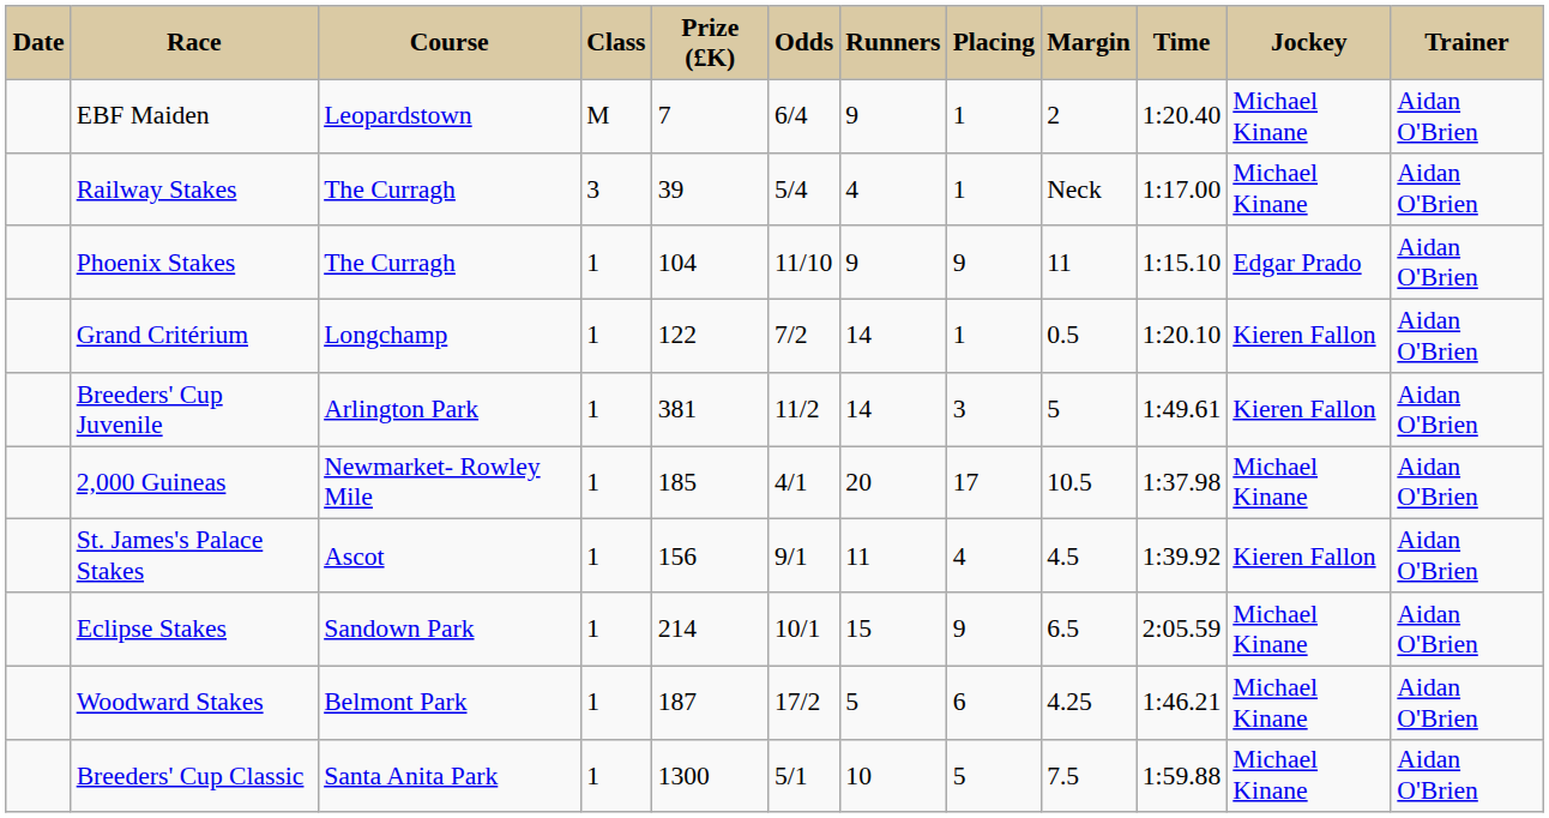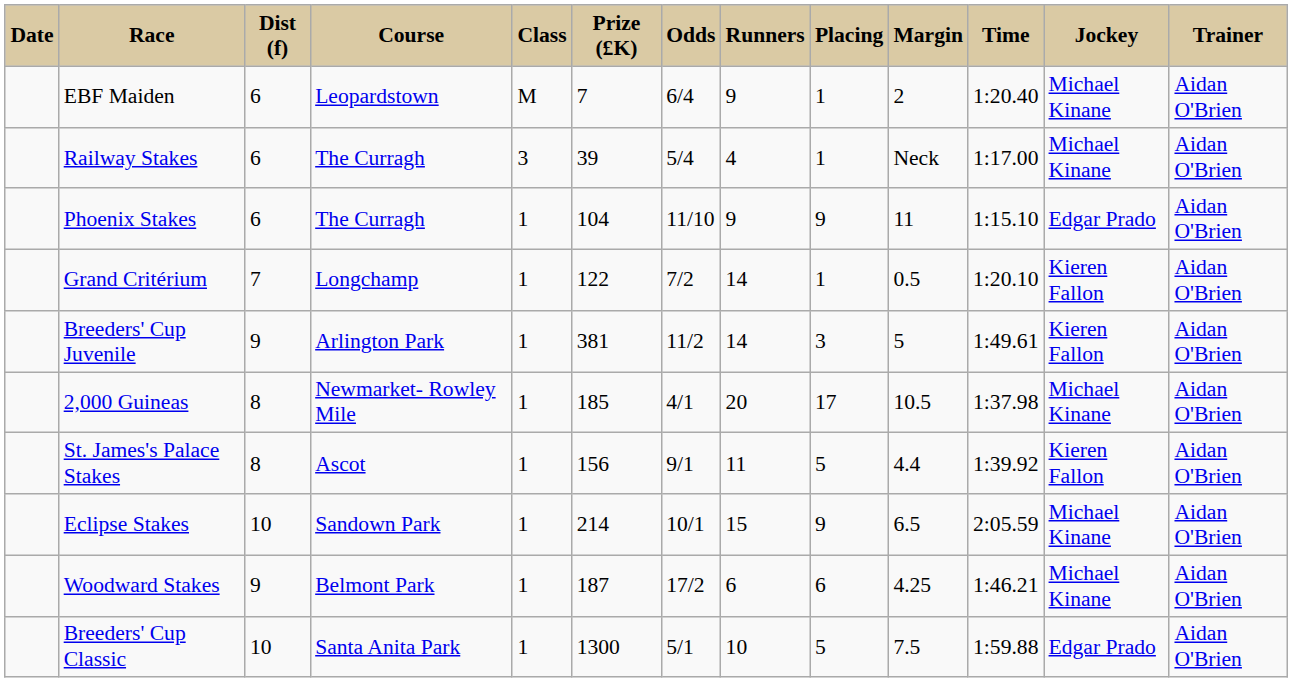 <table class = "wikitable sortable" | border="1" cellpadding="1" style=" text-align:centre; margin-left:1em; float:centre ;border-collapse: collapse; font-size:90%">
 <tr style="background:#dacaa4; text-align:center;">
 <th style="background:#dacaa4;">Date</th>
 <th style="background:#dacaa4;">Race</th>
+<th style="background:#dacaa4;">Dist (f)</th>
 <th style="background:#dacaa4;">Course</th>
 <th style="background:#dacaa4;">Class</th>
 <th style="background:#dacaa4;">Prize (£K)</th>
 <th style="background:#dacaa4;">Odds</th>
 <th style="background:#dacaa4;">Runners</th>
 <th style="background:#dacaa4;">Placing</th>
 <th style="background:#dacaa4;">Margin</th>
 <th style="background:#dacaa4;">Time</th>
 <th style="background:#dacaa4;">Jockey</th>
 <th style="background:#dacaa4;">Trainer</th>
 </tr>
 <tr>
 <td></td>
 <td>EBF Maiden</td>
+<td>6</td>
 <td><a href='#'>Leopardstown</a></td>
 <td>M</td>
 <td>7</td>
 <td>6/4</td>
 <td>9</td>
 <td>1</td>
 <td>2</td>
 <td>1:20.40</td>
 <td><a href='#'>Michael Kinane</a></td>
 <td><a href='#'>Aidan O'Brien</a></td>
 </tr>
 <tr>
 <td></td>
 <td><a href='#'>Railway Stakes</a></td>
+<td>6</td>
 <td><a href='#'>The Curragh</a></td>
 <td>3</td>
 <td>39</td>
 <td>5/4</td>
 <td>4</td>
 <td>1</td>
 <td>Neck</td>
 <td>1:17.00</td>
 <td><a href='#'>Michael Kinane</a></td>
 <td><a href='#'>Aidan O'Brien</a></td>
 </tr>
 <tr>
 <td></td>
 <td><a href='#'>Phoenix Stakes</a></td>
+<td>6</td>
 <td><a href='#'>The Curragh</a></td>
 <td>1</td>
 <td>104</td>
 <td>11/10</td>
 <td>9</td>
 <td>9</td>
 <td>11</td>
 <td>1:15.10</td>
 <td><a href='#'>Edgar Prado</a></td>
 <td><a href='#'>Aidan O'Brien</a></td>
 </tr>
 <tr>
 <td></td>
 <td><a href='#'>Grand Critérium</a></td>
+<td>7</td>
 <td><a href='#'>Longchamp</a></td>
 <td>1</td>
 <td>122</td>
 <td>7/2</td>
 <td>14</td>
 <td>1</td>
 <td>0.5</td>
 <td>1:20.10</td>
 <td><a href='#'>Kieren Fallon</a></td>
 <td><a href='#'>Aidan O'Brien</a></td>
 </tr>
 <tr>
 <td></td>
 <td><a href='#'>Breeders' Cup Juvenile</a></td>
+<td>9</td>
 <td><a href='#'>Arlington Park</a></td>
 <td>1</td>
 <td>381</td>
 <td>11/2</td>
 <td>14</td>
 <td>3</td>
 <td>5</td>
 <td>1:49.61</td>
 <td><a href='#'>Kieren Fallon</a></td>
 <td><a href='#'>Aidan O'Brien</a></td>
 </tr>
 <tr>
 <td></td>
 <td><a href='#'>2,000 Guineas</a></td>
+<td>8</td>
 <td><a href='#'>Newmarket- Rowley Mile</a></td>
 <td>1</td>
 <td>185</td>
 <td>4/1</td>
 <td>20</td>
 <td>17</td>
 <td>10.5</td>
 <td>1:37.98</td>
 <td><a href='#'>Michael Kinane</a></td>
 <td><a href='#'>Aidan O'Brien</a></td>
 </tr>
 <tr>
 <td></td>
 <td><a href='#'>St. James's Palace Stakes</a></td>
+<td>8</td>
 <td><a href='#'>Ascot</a></td>
 <td>1</td>
 <td>156</td>
 <td>9/1</td>
 <td>11</td>
-<td>4</td>
-<td>4.5</td>
+<td>5</td>
+<td>4.4</td>
 <td>1:39.92</td>
 <td><a href='#'>Kieren Fallon</a></td>
 <td><a href='#'>Aidan O'Brien</a></td>
 </tr>
 <tr>
 <td></td>
 <td><a href='#'>Eclipse Stakes</a></td>
+<td>10</td>
 <td><a href='#'>Sandown Park</a></td>
 <td>1</td>
 <td>214</td>
 <td>10/1</td>
 <td>15</td>
 <td>9</td>
 <td>6.5</td>
 <td>2:05.59</td>
 <td><a href='#'>Michael Kinane</a></td>
 <td><a href='#'>Aidan O'Brien</a></td>
 </tr>
 <tr>
 <td></td>
 <td><a href='#'>Woodward Stakes</a></td>
+<td>9</td>
 <td><a href='#'>Belmont Park</a></td>
 <td>1</td>
 <td>187</td>
 <td>17/2</td>
-<td>5</td>
+<td>6</td>
 <td>6</td>
 <td>4.25</td>
 <td>1:46.21</td>
 <td><a href='#'>Michael Kinane</a></td>
 <td><a href='#'>Aidan O'Brien</a></td>
 </tr>
 <tr>
 <td></td>
 <td><a href='#'>Breeders' Cup Classic</a></td>
+<td>10</td>
 <td><a href='#'>Santa Anita Park</a></td>
 <td>1</td>
 <td>1300</td>
 <td>5/1</td>
 <td>10</td>
 <td>5</td>
 <td>7.5</td>
 <td>1:59.88</td>
-<td><a href='#'>Michael Kinane</a></td>
+<td><a href='#'>Edgar Prado</a></td>
 <td><a href='#'>Aidan O'Brien</a></td>
 </tr>
 </table>
